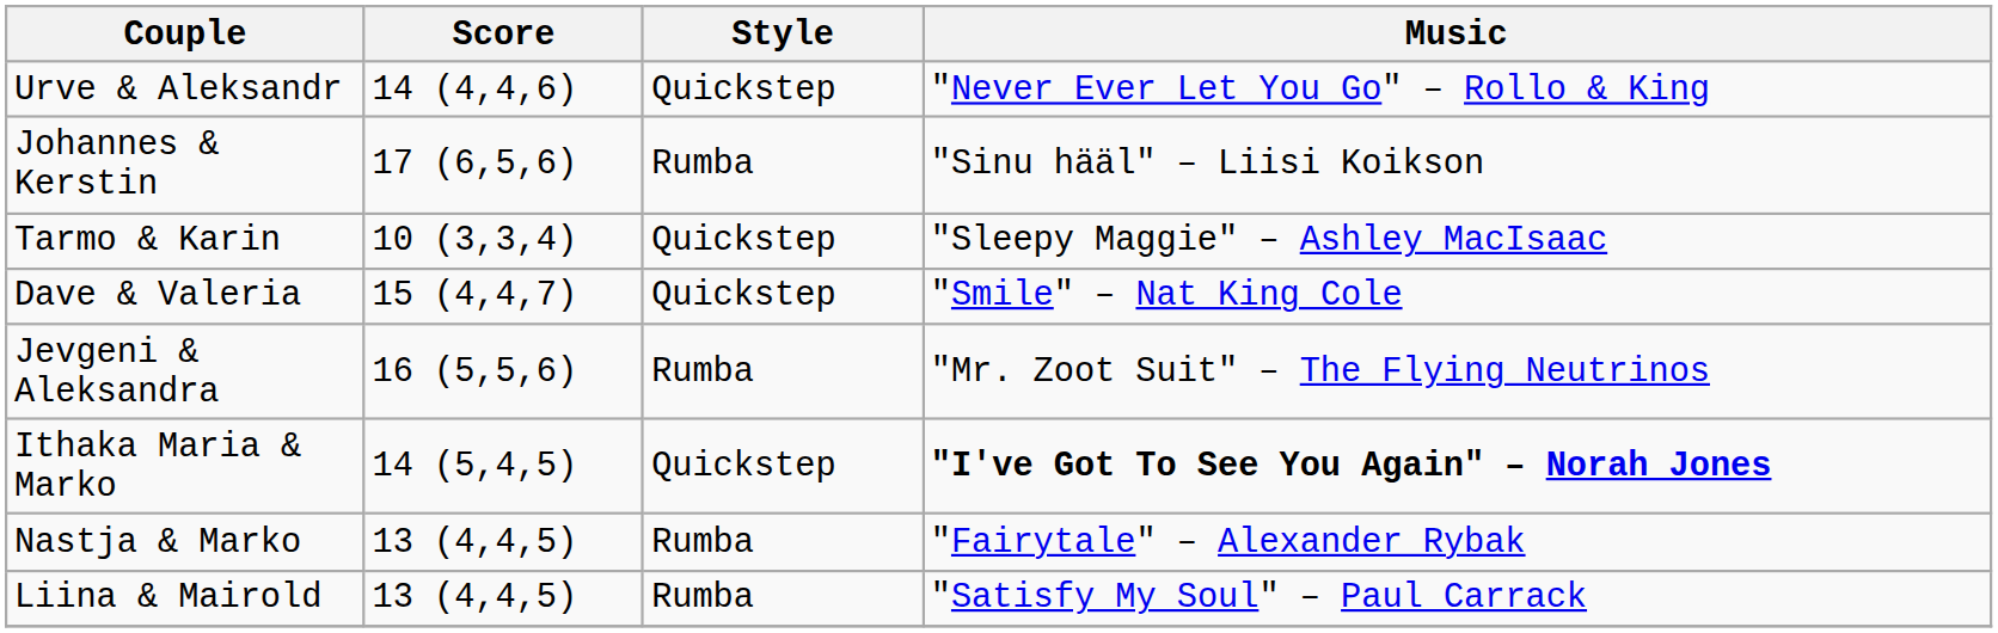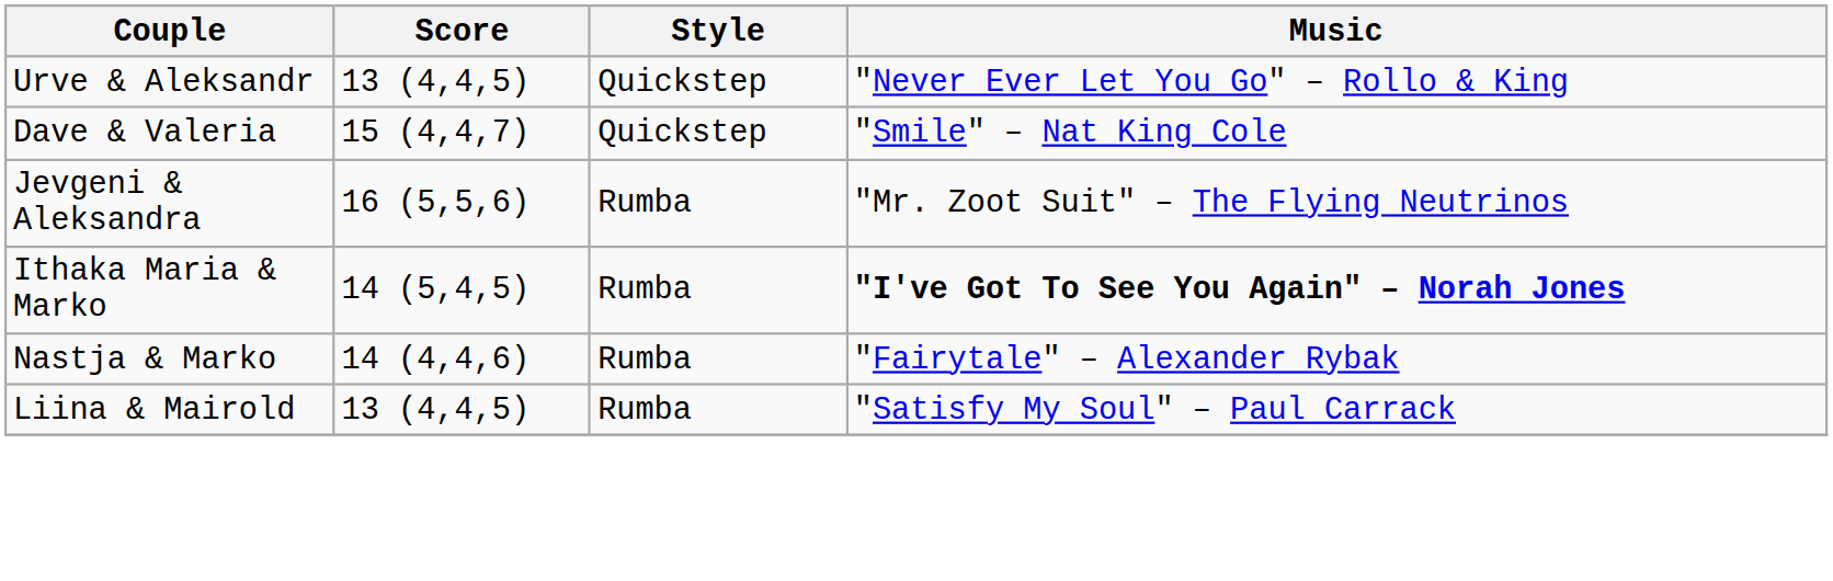 <table class="wikitable">
 <tr>
 <th width="130">Couple</th>
 <th width="100">Score</th>
 <th width="100">Style</th>
 <th width="400">Music</th>
 </tr>
 <tr>
 <td>Urve & Aleksandr</td>
-<td>14 (4,4,6)</td>
+<td>13 (4,4,5)</td>
 <td>Quickstep</td>
 <td>"<a href='#'>Never Ever Let You Go</a>" – <a href='#'>Rollo & King</a></td>
-</tr>
-<tr>
-<td>Johannes & Kerstin</td>
-<td>17 (6,5,6)</td>
-<td>Rumba</td>
-<td>"Sinu hääl" – Liisi Koikson</td>
-</tr>
-<tr>
-<td>Tarmo & Karin</td>
-<td>10 (3,3,4)</td>
-<td>Quickstep</td>
-<td>"Sleepy Maggie" – <a href='#'>Ashley MacIsaac</a></td>
 </tr>
 <tr>
 <td>Dave & Valeria</td>
 <td>15 (4,4,7)</td>
 <td>Quickstep</td>
 <td>"<a href='#'>Smile</a>" – <a href='#'>Nat King Cole</a></td>
 </tr>
 <tr>
 <td>Jevgeni & Aleksandra</td>
 <td>16 (5,5,6)</td>
 <td>Rumba</td>
 <td>"Mr. Zoot Suit" – <a href='#'>The Flying Neutrinos</a></td>
 </tr>
 <tr>
 <td>Ithaka Maria & Marko</td>
 <td>14 (5,4,5)</td>
-<td>Quickstep</td>
+<td>Rumba</td>
 <td><strong>"I've Got To See You Again" – <a href='#'>Norah Jones</a></strong></td>
 </tr>
 <tr>
 <td>Nastja & Marko</td>
-<td>13 (4,4,5)</td>
+<td>14 (4,4,6)</td>
 <td>Rumba</td>
 <td>"<a href='#'>Fairytale</a>" – <a href='#'>Alexander Rybak</a></td>
 </tr>
 <tr>
 <td>Liina & Mairold</td>
 <td>13 (4,4,5)</td>
 <td>Rumba</td>
 <td>"<a href='#'>Satisfy My Soul</a>" – <a href='#'>Paul Carrack</a></td>
 </tr>
 <tr>
 </tr>
 </table>
